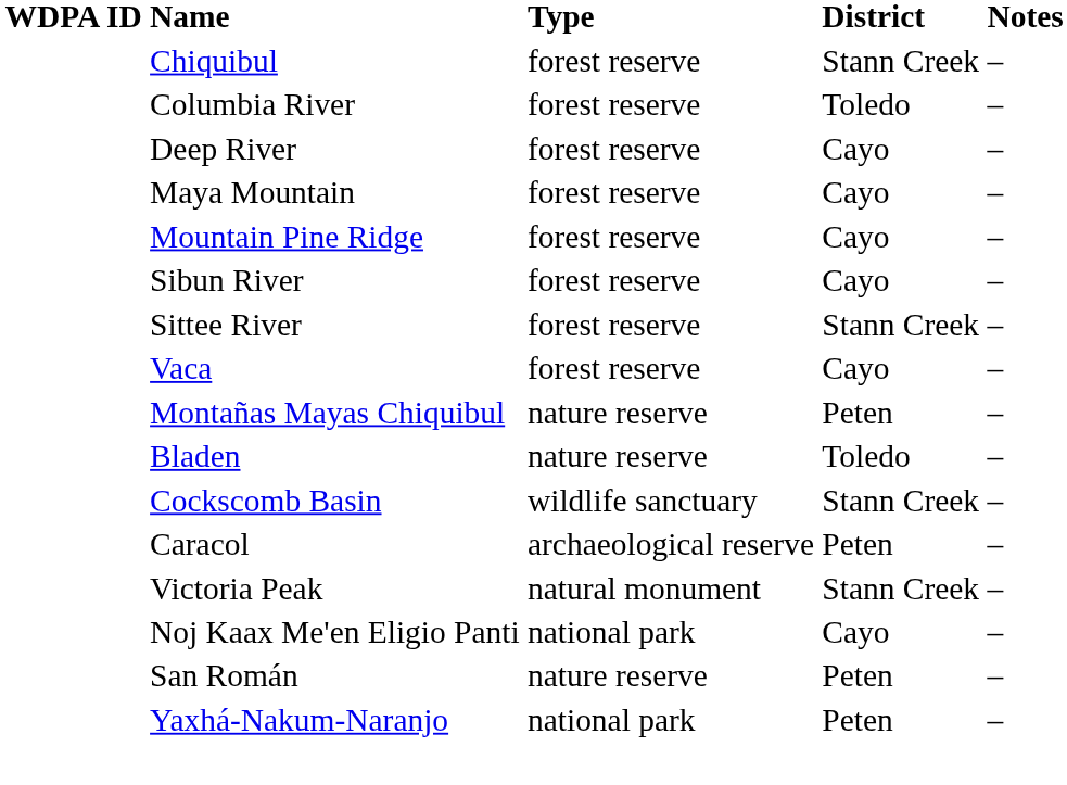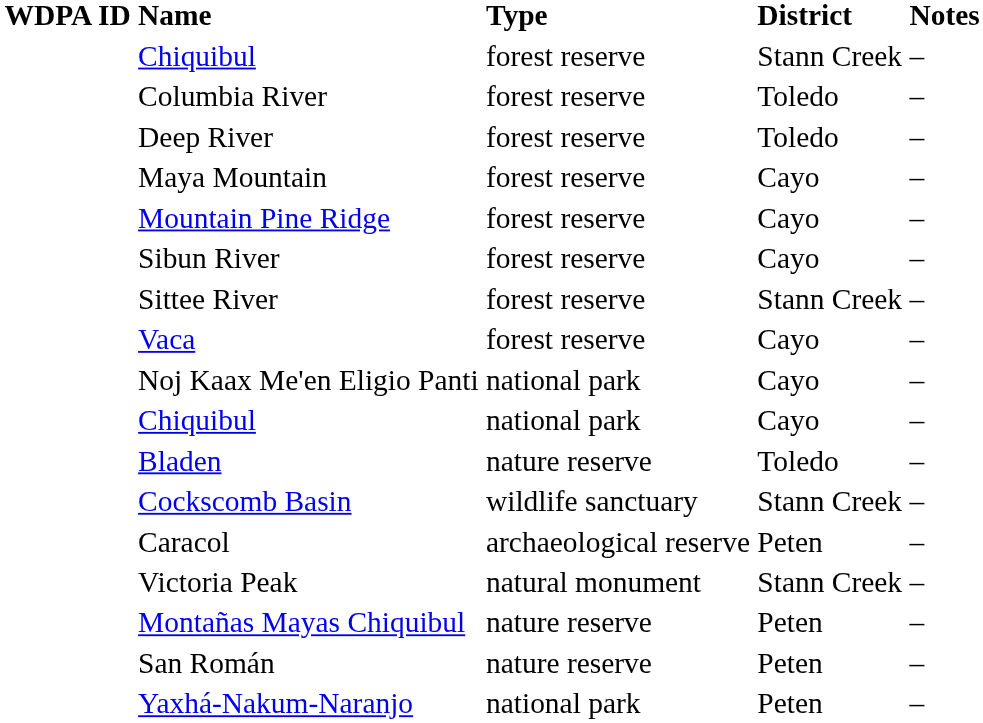 <table class="sortable static-row-numbers" style="text-align:left;">
 <tr>
 <th class=unsortable>WDPA ID</th>
 <th class=unsortable>Name</th>
 <th>Type</th>
 <th>District</th>
 <th class=unsortable>Notes</th>
 </tr>
 <tr>
 <td style="text-align:right;"></td>
 <td><a href='#'>Chiquibul</a></td>
 <td>forest reserve</td>
 <td>Stann Creek</td>
 <td>–</td>
 </tr>
 <tr>
 <td style="text-align:right;"></td>
 <td>Columbia River</td>
 <td>forest reserve</td>
 <td>Toledo</td>
 <td>–</td>
 </tr>
 <tr>
 <td style="text-align:right;"></td>
 <td>Deep River</td>
 <td>forest reserve</td>
-<td>Cayo</td>
+<td>Toledo</td>
 <td>–</td>
 </tr>
 <tr>
 <td style="text-align:right;"></td>
 <td>Maya Mountain</td>
 <td>forest reserve</td>
 <td>Cayo</td>
 <td>–</td>
 </tr>
 <tr>
 <td style="text-align:right;"></td>
 <td><a href='#'>Mountain Pine Ridge</a></td>
 <td>forest reserve</td>
 <td>Cayo</td>
 <td>–</td>
 </tr>
 <tr>
 <td style="text-align:right;"></td>
 <td>Sibun River</td>
 <td>forest reserve</td>
 <td>Cayo</td>
 <td>–</td>
 </tr>
 <tr>
 <td style="text-align:right;"></td>
 <td>Sittee River</td>
 <td>forest reserve</td>
 <td>Stann Creek</td>
 <td>–</td>
 </tr>
 <tr>
 <td style="text-align:right;"></td>
 <td><a href='#'>Vaca</a></td>
 <td>forest reserve</td>
 <td>Cayo</td>
 <td>–</td>
 </tr>
 <tr>
 <td style="text-align:right;"></td>
-<td><a href='#'>Montañas Mayas Chiquibul</a></td>
-<td>nature reserve</td>
-<td>Peten</td>
+<td>Noj Kaax Me'en Eligio Panti</td>
+<td>national park</td>
+<td>Cayo</td>
+<td>–</td>
+</tr>
+<tr>
+<td style="text-align:right;"></td>
+<td><a href='#'>Chiquibul</a></td>
+<td>national park</td>
+<td>Cayo</td>
 <td>–</td>
 </tr>
 <tr>
 <td style="text-align:right;"></td>
 <td><a href='#'>Bladen</a></td>
 <td>nature reserve</td>
 <td>Toledo</td>
 <td>–</td>
 </tr>
 <tr>
 <td style="text-align:right;"></td>
 <td><a href='#'>Cockscomb Basin</a></td>
 <td>wildlife sanctuary</td>
 <td>Stann Creek</td>
 <td>–</td>
 </tr>
 <tr>
 <td style="text-align:right;"></td>
 <td>Caracol</td>
 <td>archaeological reserve</td>
 <td>Peten</td>
 <td>–</td>
 </tr>
 <tr>
 <td style="text-align:right;"></td>
 <td>Victoria Peak</td>
 <td>natural monument</td>
 <td>Stann Creek</td>
 <td>–</td>
 </tr>
 <tr>
 <td style="text-align:right;"></td>
-<td>Noj Kaax Me'en Eligio Panti</td>
-<td>national park</td>
-<td>Cayo</td>
+<td><a href='#'>Montañas Mayas Chiquibul</a></td>
+<td>nature reserve</td>
+<td>Peten</td>
 <td>–</td>
 </tr>
 <tr>
 <td style="text-align:right;"></td>
 <td>San Román</td>
 <td>nature reserve</td>
 <td>Peten</td>
 <td>–</td>
 </tr>
 <tr>
 <td style="text-align:right;"></td>
 <td><a href='#'>Yaxhá-Nakum-Naranjo</a></td>
 <td>national park</td>
 <td>Peten</td>
 <td>–</td>
 </tr>
 </table>
